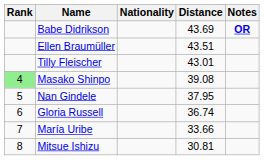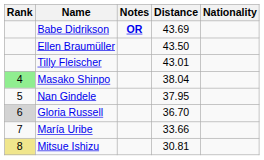 <table class="wikitable sortable" style="text-align:center">
 <tr>
 <th>Rank</th>
 <th>Name</th>
+<th>Notes</th>
+<th>Distance</th>
 <th>Nationality</th>
-<th>Distance</th>
-<th>Notes</th>
 </tr>
 <tr>
 <td></td>
 <td align=left><a href='#'>Babe Didrikson</a></td>
+<td><strong><a href='#'>OR</a> </strong></td>
+<td>43.69</td>
 <td align=left></td>
-<td>43.69</td>
-<td><strong><a href='#'>OR</a> </strong></td>
 </tr>
 <tr>
 <td></td>
 <td align=left><a href='#'>Ellen Braumüller</a></td>
+<td><strong> </strong></td>
+<td>43.50</td>
 <td align=left></td>
-<td>43.51</td>
-<td><strong> </strong></td>
 </tr>
 <tr>
 <td></td>
 <td align=left><a href='#'>Tilly Fleischer</a></td>
+<td><strong> </strong></td>
+<td>43.01</td>
 <td align=left></td>
-<td>43.01</td>
-<td><strong> </strong></td>
 </tr>
 <tr>
 <td style="background: lightgreen;">4</td>
 <td align=left><a href='#'>Masako Shinpo</a></td>
+<td></td>
+<td>38.04</td>
 <td align=left></td>
-<td>39.08</td>
-<td></td>
 </tr>
 <tr>
 <td>5</td>
 <td align=left><a href='#'>Nan Gindele</a></td>
+<td><strong> </strong></td>
+<td>37.95</td>
 <td align=left></td>
-<td>37.95</td>
-<td><strong> </strong></td>
 </tr>
 <tr>
-<td>6</td>
+<td style="background: lightgrey;">6</td>
 <td align=left><a href='#'>Gloria Russell</a></td>
+<td></td>
+<td>36.70</td>
 <td align=left></td>
-<td>36.74</td>
-<td></td>
 </tr>
 <tr>
 <td>7</td>
 <td align=left><a href='#'>María Uribe</a></td>
+<td></td>
+<td>33.66</td>
 <td align=left></td>
-<td>33.66</td>
-<td></td>
 </tr>
 <tr>
-<td>8</td>
+<td style="background: khaki;">8</td>
 <td align=left><a href='#'>Mitsue Ishizu</a></td>
+<td></td>
+<td>30.81</td>
 <td align=left></td>
-<td>30.81</td>
-<td></td>
 </tr>
 </table>
